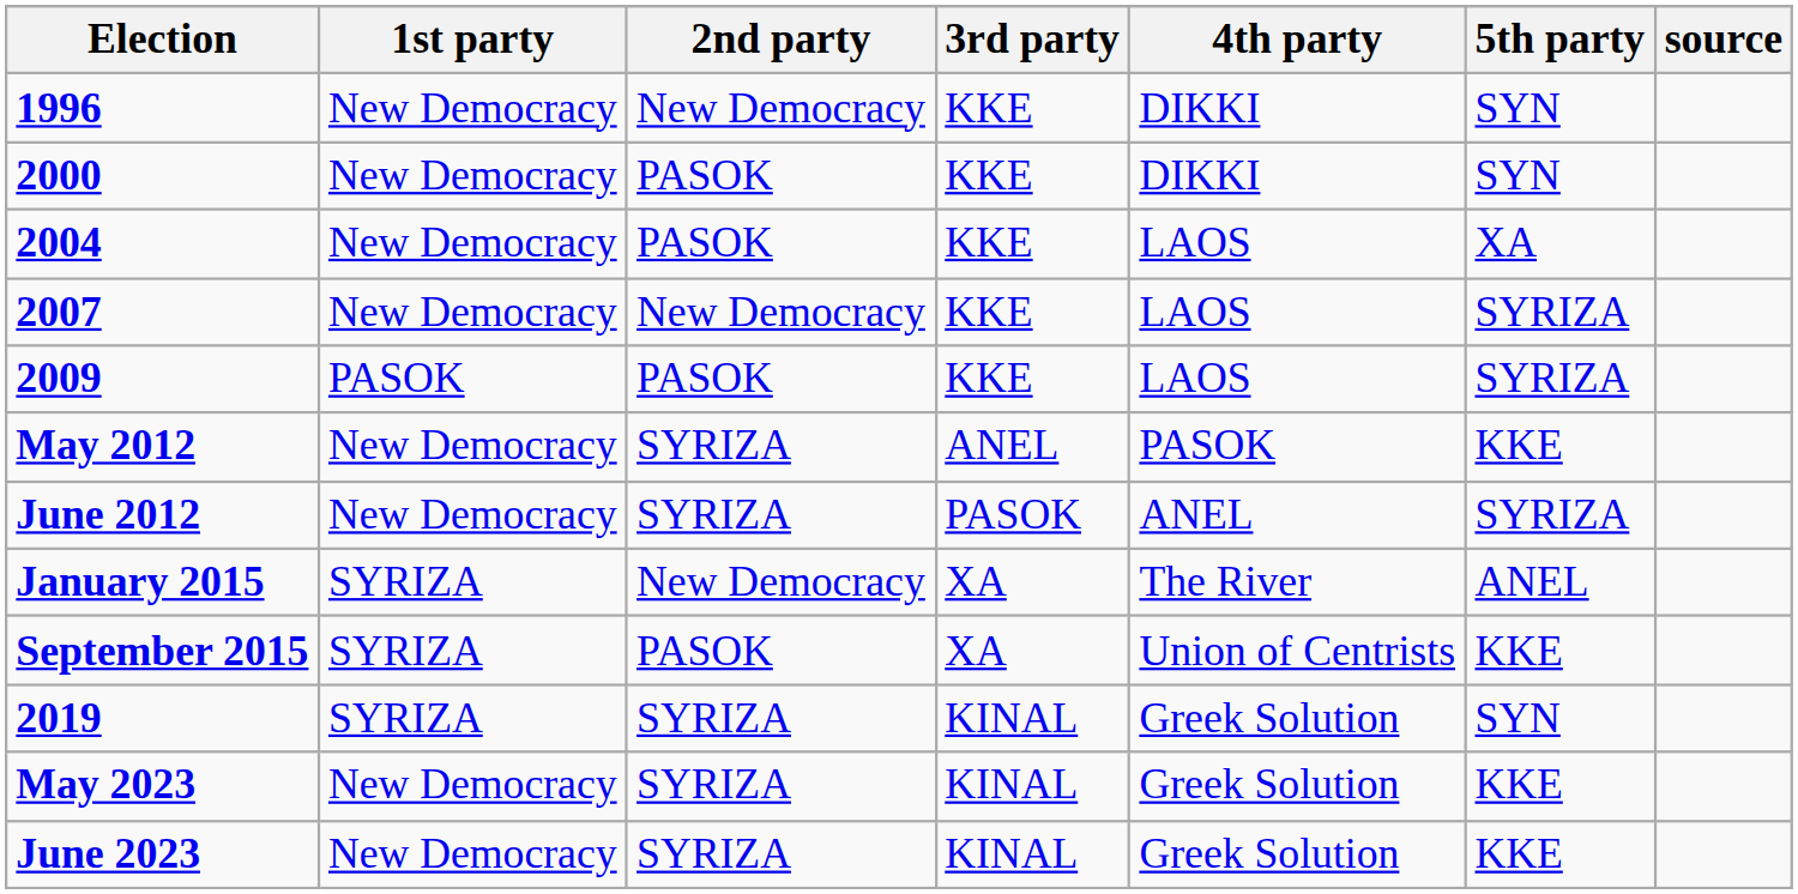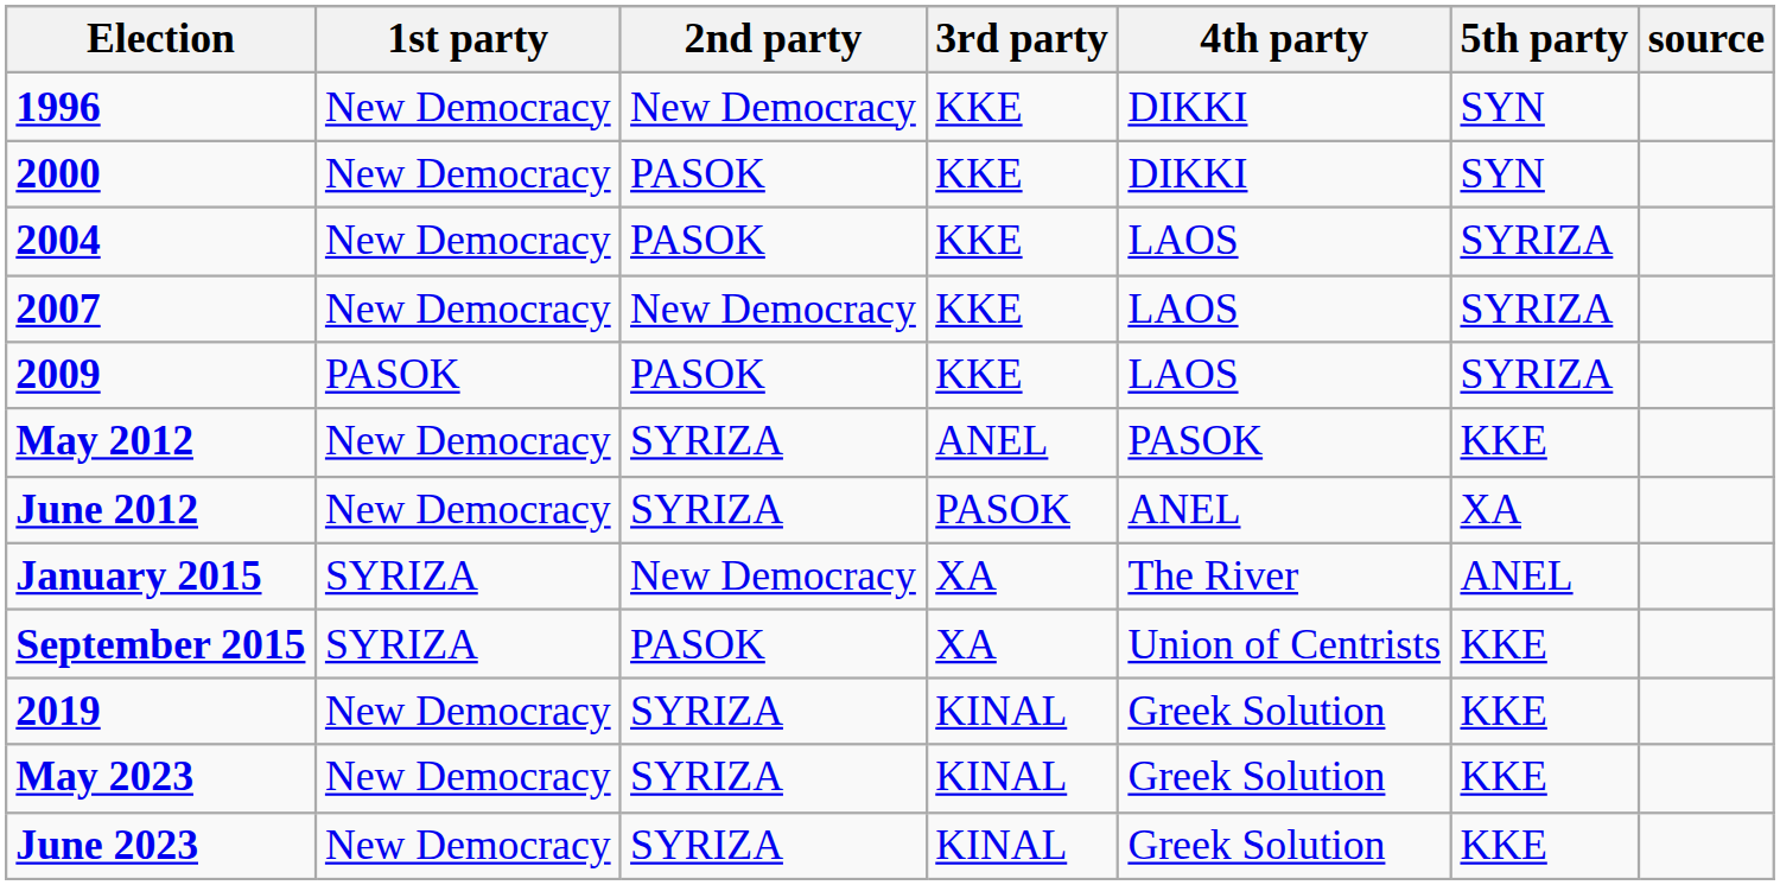 <table class="wikitable">
 <tr>
 </tr>
 <tr>
 <th>Election</th>
 <th>1st party</th>
 <th>2nd party</th>
 <th>3rd party</th>
 <th>4th party</th>
 <th>5th party</th>
 <th>source</th>
 </tr>
 <tr>
 <td><strong><a href='#'>1996</a></strong></td>
 <td><a href='#'>New Democracy</a><br></td>
 <td><a href='#'>New Democracy</a><br></td>
 <td><a href='#'>KKE</a><br></td>
 <td><a href='#'>DIKKI</a><br></td>
 <td><a href='#'>SYN</a><br></td>
 <td></td>
 </tr>
 <tr>
 <td><strong><a href='#'>2000</a></strong></td>
 <td><a href='#'>New Democracy</a><br></td>
 <td><a href='#'>PASOK</a><br></td>
 <td><a href='#'>KKE</a><br></td>
 <td><a href='#'>DIKKI</a><br></td>
 <td><a href='#'>SYN</a><br></td>
 <td></td>
 </tr>
 <tr>
 <td><strong><a href='#'>2004</a></strong></td>
 <td><a href='#'>New Democracy</a><br></td>
 <td><a href='#'>PASOK</a><br></td>
 <td><a href='#'>KKE</a><br></td>
 <td><a href='#'>LAOS</a><br></td>
-<td><a href='#'>XA</a><br></td>
+<td><a href='#'>SYRIZA</a><br></td>
 <td></td>
 </tr>
 <tr>
 <td><strong><a href='#'>2007</a></strong></td>
 <td><a href='#'>New Democracy</a><br></td>
 <td><a href='#'>New Democracy</a><br></td>
 <td><a href='#'>KKE</a><br></td>
 <td><a href='#'>LAOS</a><br></td>
 <td><a href='#'>SYRIZA</a><br></td>
 <td></td>
 </tr>
 <tr>
 <td><strong><a href='#'>2009</a></strong></td>
 <td><a href='#'>PASOK</a><br></td>
 <td><a href='#'>PASOK</a><br></td>
 <td><a href='#'>KKE</a><br></td>
 <td><a href='#'>LAOS</a><br></td>
 <td><a href='#'>SYRIZA</a><br></td>
 <td></td>
 </tr>
 <tr>
 <td><strong><a href='#'>May 2012</a></strong></td>
 <td><a href='#'>New Democracy</a><br></td>
 <td><a href='#'>SYRIZA</a><br></td>
 <td><a href='#'>ANEL</a><br></td>
 <td><a href='#'>PASOK</a><br></td>
 <td><a href='#'>KKE</a><br></td>
 <td></td>
 </tr>
 <tr>
 <td><strong><a href='#'>June 2012</a></strong></td>
 <td><a href='#'>New Democracy</a><br></td>
 <td><a href='#'>SYRIZA</a><br></td>
 <td><a href='#'>PASOK</a><br></td>
 <td><a href='#'>ANEL</a><br></td>
-<td><a href='#'>SYRIZA</a><br></td>
+<td><a href='#'>XA</a><br></td>
 <td></td>
 </tr>
 <tr>
 <td><strong><a href='#'>January 2015</a></strong></td>
 <td><a href='#'>SYRIZA</a><br></td>
 <td><a href='#'>New Democracy</a><br></td>
 <td><a href='#'>XA</a><br></td>
 <td><a href='#'>The River</a><br></td>
 <td><a href='#'>ANEL</a><br></td>
 <td></td>
 </tr>
 <tr>
 <td><strong><a href='#'>September 2015</a></strong></td>
 <td><a href='#'>SYRIZA</a><br></td>
 <td><a href='#'>PASOK</a><br></td>
 <td><a href='#'>XA</a><br></td>
 <td><a href='#'>Union of Centrists</a><br></td>
 <td><a href='#'>KKE</a><br></td>
 <td></td>
 </tr>
 <tr>
 <td><strong><a href='#'>2019</a></strong></td>
-<td><a href='#'>SYRIZA</a><br></td>
+<td><a href='#'>New Democracy</a><br></td>
 <td><a href='#'>SYRIZA</a><br></td>
 <td><a href='#'>KINAL</a><br></td>
 <td><a href='#'>Greek Solution</a><br></td>
-<td><a href='#'>SYN</a><br></td>
+<td><a href='#'>KKE</a><br></td>
 <td></td>
 </tr>
 <tr>
 <td><strong><a href='#'>May 2023</a></strong></td>
 <td><a href='#'>New Democracy</a><br></td>
 <td><a href='#'>SYRIZA</a><br></td>
 <td><a href='#'>KINAL</a><br></td>
 <td><a href='#'>Greek Solution</a><br></td>
 <td><a href='#'>KKE</a><br></td>
 <td></td>
 </tr>
 <tr>
 <td><strong><a href='#'>June 2023</a></strong></td>
 <td><a href='#'>New Democracy</a><br></td>
 <td><a href='#'>SYRIZA</a><br></td>
 <td><a href='#'>KINAL</a><br></td>
 <td><a href='#'>Greek Solution</a><br></td>
 <td><a href='#'>KKE</a><br></td>
 <td></td>
 </tr>
 </table>
